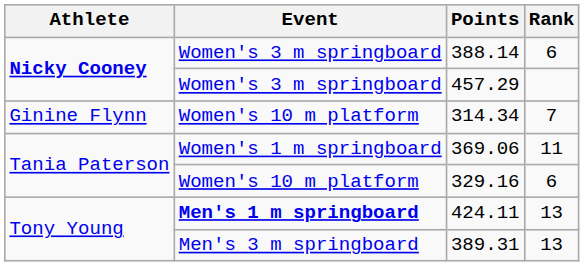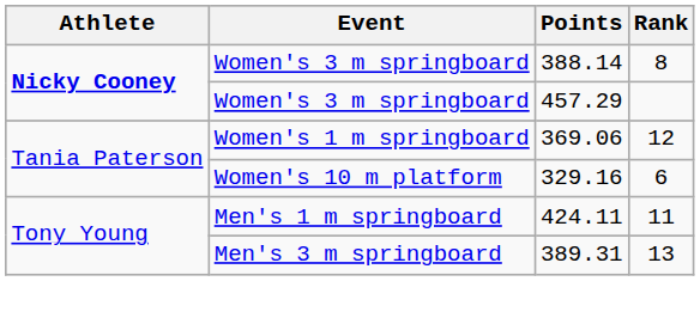 <table class="wikitable" style="font-size:90%;">
 <tr>
 <th>Athlete</th>
 <th>Event</th>
 <th>Points</th>
 <th>Rank</th>
 </tr>
 <tr align=center>
 <td align=left rowspan=2><strong><a href='#'>Nicky Cooney</a></strong></td>
 <td align=left><a href='#'>Women's 3 m springboard</a></td>
 <td>388.14</td>
-<td>6</td>
+<td>8</td>
 </tr>
 <tr align=center>
 <td align=left><a href='#'>Women's 3 m springboard</a></td>
 <td>457.29</td>
 <td></td>
 </tr>
 <tr align=center>
-<td align=left><a href='#'>Ginine Flynn</a></td>
-<td align=left><a href='#'>Women's 10 m platform</a></td>
-<td>314.34</td>
-<td>7</td>
-</tr>
-<tr align=center>
 <td align=left rowspan=2><a href='#'>Tania Paterson</a></td>
 <td align=left><a href='#'>Women's 1 m springboard</a></td>
 <td>369.06</td>
-<td>11</td>
+<td>12</td>
 </tr>
 <tr align=center>
 <td align=left><a href='#'>Women's 10 m platform</a></td>
 <td>329.16</td>
 <td>6</td>
 </tr>
 <tr align=center>
 <td align=left rowspan=2><a href='#'>Tony Young</a></td>
-<td align=left><strong><a href='#'>Men's 1 m springboard</a></strong></td>
+<td align=left><a href='#'>Men's 1 m springboard</a></td>
 <td>424.11</td>
-<td>13</td>
+<td>11</td>
 </tr>
 <tr align=center>
 <td align=left><a href='#'>Men's 3 m springboard</a></td>
 <td>389.31</td>
 <td>13</td>
 </tr>
 </table>
